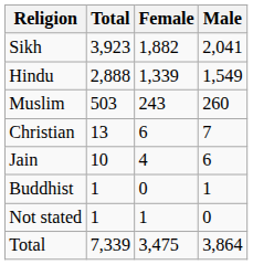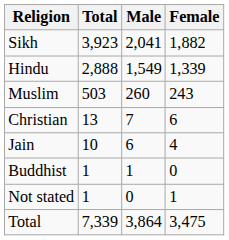 <table class="wikitable sortable">
 <tr>
 <th>Religion</th>
 <th>Total</th>
+<th>Male</th>
 <th>Female</th>
-<th>Male</th>
 </tr>
 <tr>
 <td>Sikh</td>
 <td>3,923</td>
+<td>2,041</td>
 <td>1,882</td>
-<td>2,041</td>
 </tr>
 <tr>
 <td>Hindu</td>
 <td>2,888</td>
+<td>1,549</td>
 <td>1,339</td>
-<td>1,549</td>
 </tr>
 <tr>
 <td>Muslim</td>
 <td>503</td>
+<td>260</td>
 <td>243</td>
-<td>260</td>
 </tr>
 <tr>
 <td>Christian</td>
 <td>13</td>
+<td>7</td>
 <td>6</td>
-<td>7</td>
 </tr>
 <tr>
 <td>Jain</td>
 <td>10</td>
+<td>6</td>
 <td>4</td>
-<td>6</td>
 </tr>
 <tr>
 <td>Buddhist</td>
+<td>1</td>
+<td>1</td>
+<td>0</td>
+</tr>
+<tr>
+<td>Not stated</td>
 <td>1</td>
 <td>0</td>
 <td>1</td>
 </tr>
 <tr>
-<td>Not stated</td>
-<td>1</td>
-<td>1</td>
-<td>0</td>
-</tr>
-<tr>
 <td>Total</td>
 <td>7,339</td>
+<td>3,864</td>
 <td>3,475</td>
-<td>3,864</td>
 </tr>
 </table>
